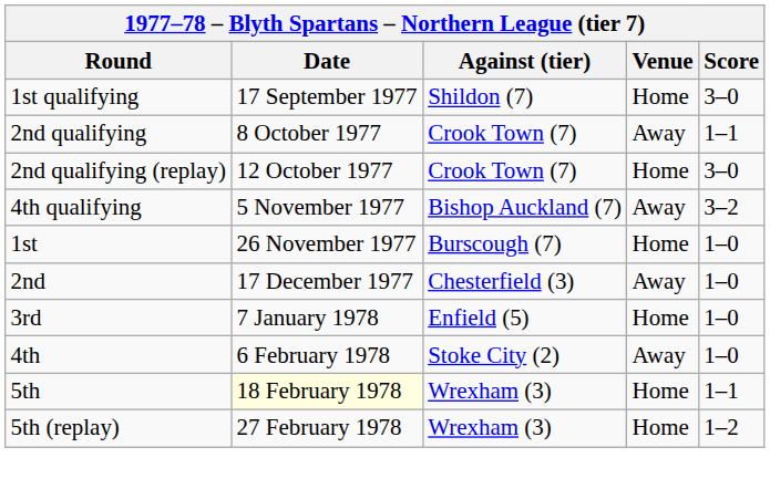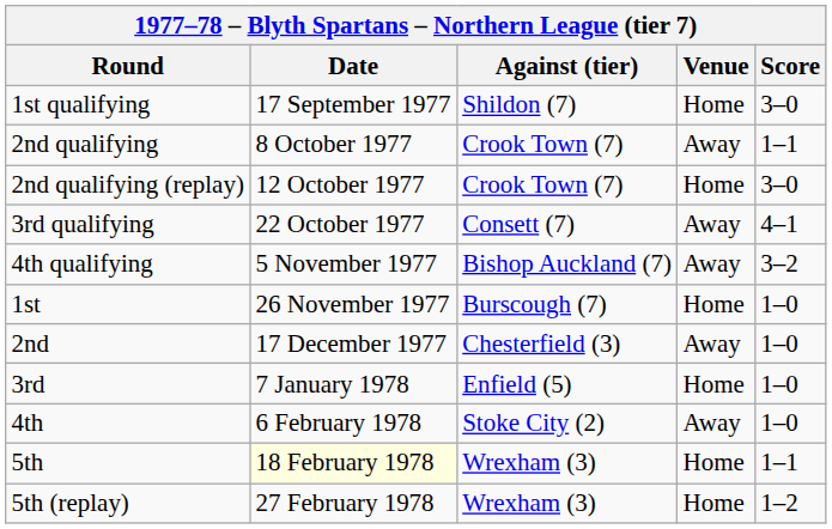 <table class="wikitable">
 <tr>
 <th colspan=5><strong><a href='#'>1977–78</a> – <a href='#'>Blyth Spartans</a> – <a href='#'>Northern League</a> (tier 7)</strong></th>
 </tr>
 <tr>
 <th>Round</th>
 <th>Date</th>
 <th>Against (tier)</th>
 <th>Venue</th>
 <th>Score</th>
 </tr>
 <tr>
 <td>1st qualifying</td>
 <td>17 September 1977</td>
 <td><a href='#'>Shildon</a> (7)</td>
 <td>Home</td>
 <td>3–0</td>
 </tr>
 <tr>
 <td>2nd qualifying</td>
 <td>8 October 1977</td>
 <td><a href='#'>Crook Town</a> (7)</td>
 <td>Away</td>
 <td>1–1</td>
 </tr>
 <tr>
 <td>2nd qualifying (replay)</td>
 <td>12 October 1977</td>
 <td><a href='#'>Crook Town</a> (7)</td>
 <td>Home</td>
 <td>3–0</td>
+</tr>
+<tr>
+<td>3rd qualifying</td>
+<td>22 October 1977</td>
+<td><a href='#'>Consett</a> (7)</td>
+<td>Away</td>
+<td>4–1</td>
 </tr>
 <tr>
 <td>4th qualifying</td>
 <td>5 November 1977</td>
 <td><a href='#'>Bishop Auckland</a> (7)</td>
 <td>Away</td>
 <td>3–2</td>
 </tr>
 <tr>
 <td>1st</td>
 <td>26 November 1977</td>
 <td><a href='#'>Burscough</a> (7)</td>
 <td>Home</td>
 <td>1–0</td>
 </tr>
 <tr>
 <td>2nd</td>
 <td>17 December 1977</td>
 <td><a href='#'>Chesterfield</a> (3)</td>
 <td>Away</td>
 <td>1–0</td>
 </tr>
 <tr>
 <td>3rd</td>
 <td>7 January 1978</td>
 <td><a href='#'>Enfield</a> (5)</td>
 <td>Home</td>
 <td>1–0</td>
 </tr>
 <tr>
 <td>4th</td>
 <td>6 February 1978</td>
 <td><a href='#'>Stoke City</a> (2)</td>
 <td>Away</td>
 <td>1–0</td>
 </tr>
 <tr>
 <td>5th</td>
 <td style="background: lightyellow;">18 February 1978</td>
 <td><a href='#'>Wrexham</a> (3)</td>
 <td>Home</td>
 <td>1–1</td>
 </tr>
 <tr>
 <td>5th (replay)</td>
 <td>27 February 1978</td>
 <td><a href='#'>Wrexham</a> (3)</td>
 <td>Home</td>
 <td>1–2</td>
 </tr>
 </table>
